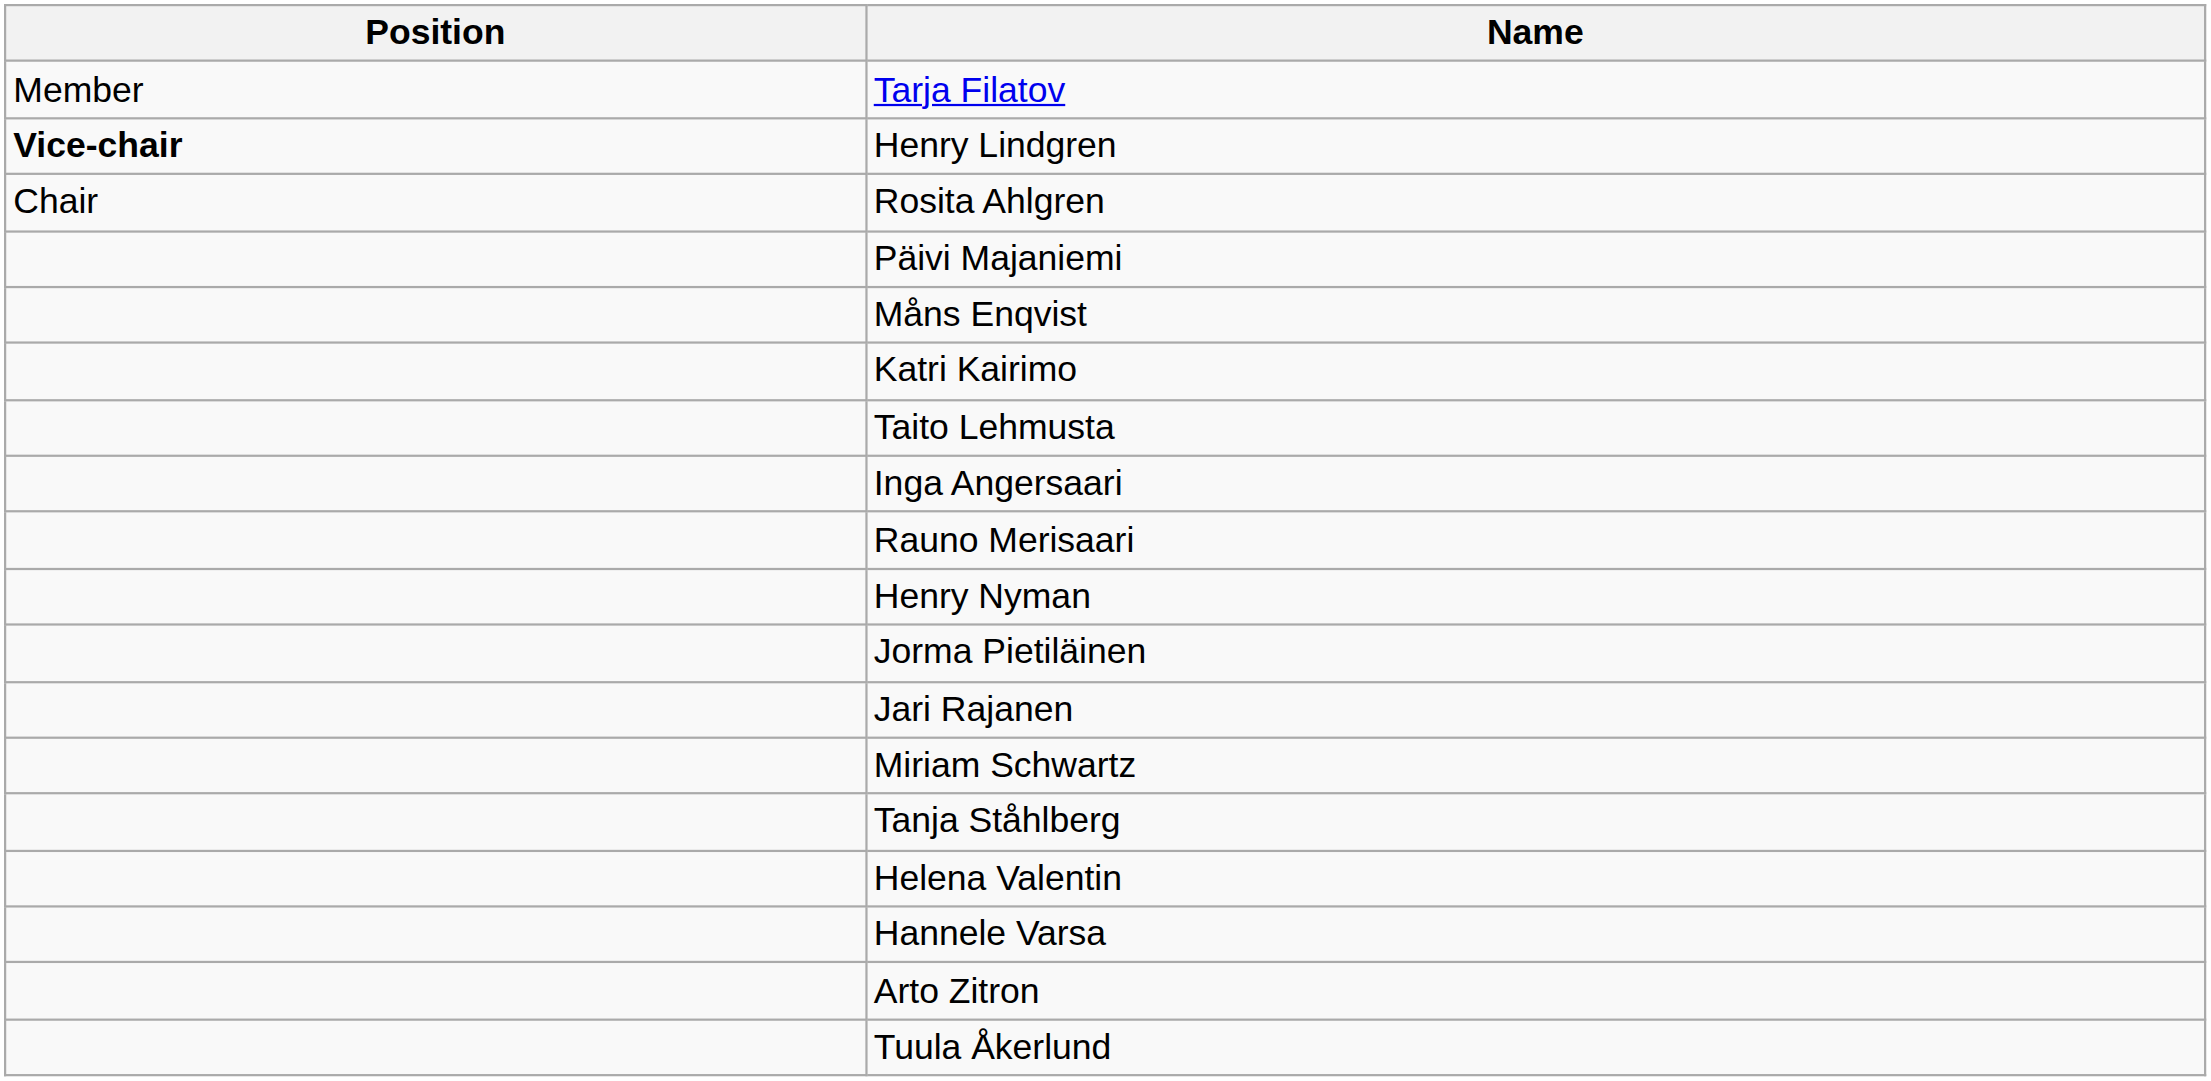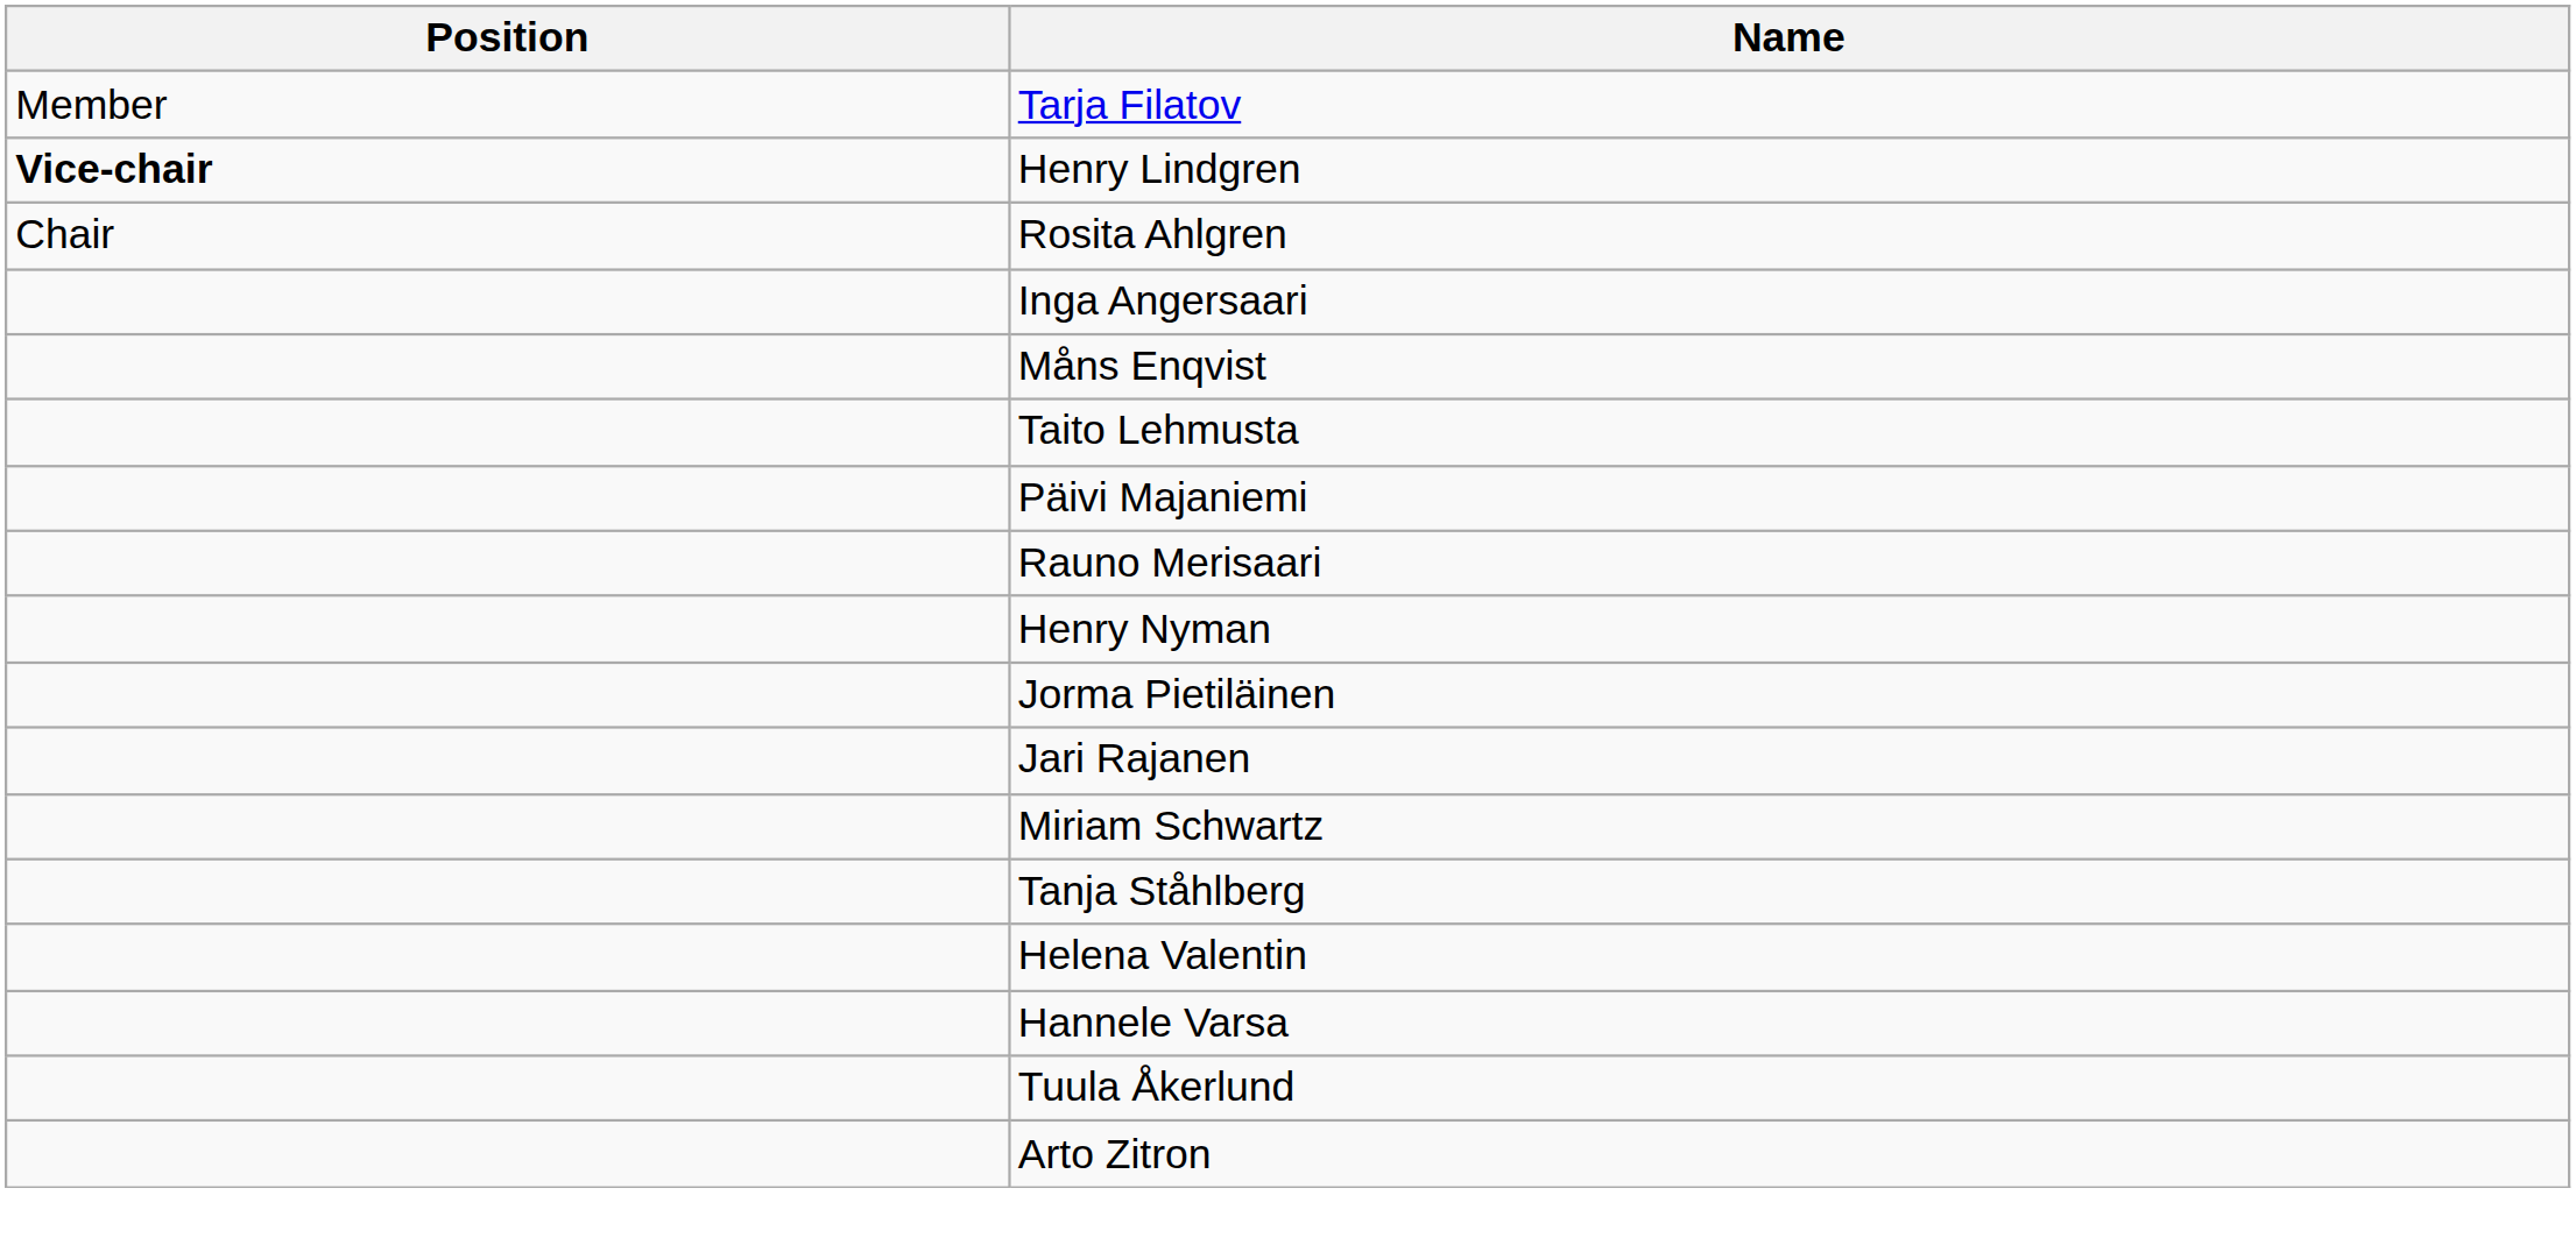 <table class="wikitable sortable" width=50%>
 <tr>
 <th>Position</th>
 <th>Name</th>
 </tr>
 <tr>
 <td>Member</td>
 <td><a href='#'>Tarja Filatov</a></td>
 </tr>
 <tr>
 <td><strong>Vice-chair</strong></td>
 <td>Henry Lindgren</td>
 </tr>
 <tr>
 <td>Chair</td>
 <td>Rosita Ahlgren</td>
 </tr>
 <tr>
 <td></td>
-<td>Päivi Majaniemi</td>
+<td>Inga Angersaari</td>
 </tr>
 <tr>
 <td></td>
 <td>Måns Enqvist</td>
 </tr>
 <tr>
 <td></td>
-<td>Katri Kairimo</td>
-</tr>
-<tr>
-<td></td>
 <td>Taito Lehmusta</td>
 </tr>
 <tr>
 <td></td>
-<td>Inga Angersaari</td>
+<td>Päivi Majaniemi</td>
 </tr>
 <tr>
 <td></td>
 <td>Rauno Merisaari</td>
 </tr>
 <tr>
 <td></td>
 <td>Henry Nyman</td>
 </tr>
 <tr>
 <td></td>
 <td>Jorma Pietiläinen</td>
 </tr>
 <tr>
 <td></td>
 <td>Jari Rajanen</td>
 </tr>
 <tr>
 <td></td>
 <td>Miriam Schwartz</td>
 </tr>
 <tr>
 <td></td>
 <td>Tanja Ståhlberg</td>
 </tr>
 <tr>
 <td></td>
 <td>Helena Valentin</td>
 </tr>
 <tr>
 <td></td>
 <td>Hannele Varsa</td>
 </tr>
 <tr>
 <td></td>
-<td>Arto Zitron</td>
+<td>Tuula Åkerlund</td>
 </tr>
 <tr>
 <td></td>
-<td>Tuula Åkerlund</td>
+<td>Arto Zitron</td>
 </tr>
 </table>
